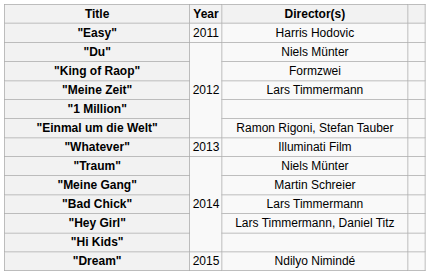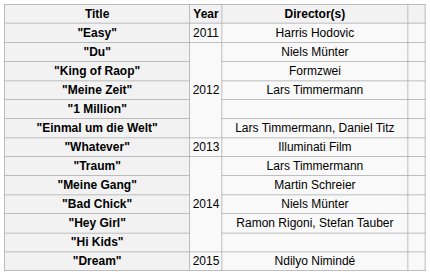 <table class="wikitable plainrowheaders" style="text-align:center;">
 <tr>
 <th scope="col" style="width:15em;">Title</th>
 <th scope="col" style="width:1em;">Year</th>
 <th scope="col" style="width:15em;">Director(s)</th>
 <th scope="col" style="width:1em;"></th>
 </tr>
 <tr>
 <th scope="row">"Easy"</th>
 <td>2011</td>
 <td>Harris Hodovic</td>
 <td></td>
 </tr>
 <tr>
 <th scope="row">"Du"</th>
 <td rowspan="5">2012</td>
 <td>Niels Münter</td>
 <td></td>
 </tr>
 <tr>
 <th scope="row">"King of Raop"</th>
 <td>Formzwei</td>
 <td></td>
 </tr>
 <tr>
 <th scope="row">"Meine Zeit"</th>
 <td>Lars Timmermann</td>
 <td></td>
 </tr>
 <tr>
 <th scope="row">"1 Million"</th>
 <td></td>
 <td></td>
 </tr>
 <tr>
 <th scope="row">"Einmal um die Welt"</th>
-<td>Ramon Rigoni, Stefan Tauber</td>
+<td>Lars Timmermann, Daniel Titz</td>
 <td></td>
 </tr>
 <tr>
 <th scope="row">"Whatever"</th>
 <td>2013</td>
 <td>Illuminati Film</td>
 <td></td>
 </tr>
 <tr>
 <th scope="row">"Traum"</th>
 <td rowspan="5">2014</td>
-<td>Niels Münter</td>
+<td>Lars Timmermann</td>
 <td></td>
 </tr>
 <tr>
 <th scope="row">"Meine Gang"</th>
 <td>Martin Schreier</td>
 <td></td>
 </tr>
 <tr>
 <th scope="row">"Bad Chick"</th>
-<td>Lars Timmermann</td>
+<td>Niels Münter</td>
 <td></td>
 </tr>
 <tr>
 <th scope="row">"Hey Girl"</th>
-<td>Lars Timmermann, Daniel Titz</td>
+<td>Ramon Rigoni, Stefan Tauber</td>
 <td></td>
 </tr>
 <tr>
 <th scope="row">"Hi Kids"</th>
 <td></td>
 <td></td>
 </tr>
 <tr>
 <th scope="row">"Dream"</th>
 <td>2015</td>
 <td>Ndilyo Nimindé</td>
 <td></td>
 </tr>
 </table>
